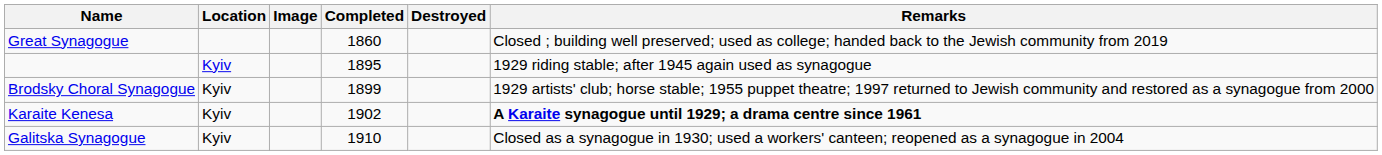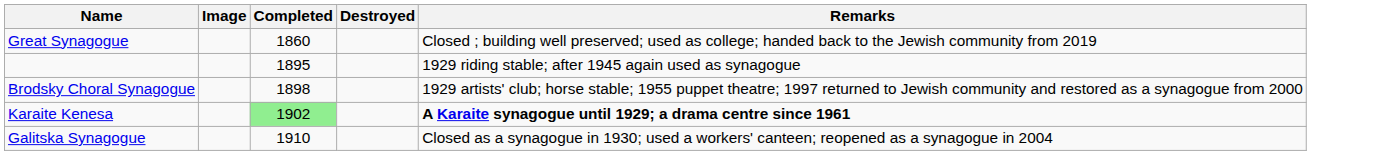 <table class="wikitable sortable">
 <tr>
 <th>Name</th>
-<th>Location</th>
 <th class="unsortable">Image</th>
 <th>Completed</th>
 <th>Destroyed</th>
 <th class="unsortable">Remarks</th>
 </tr>
 <tr>
 <td><a href='#'>Great Synagogue</a></td>
 <td></td>
-<td></td>
 <td align=center>1860</td>
 <td align=center></td>
 <td>Closed ; building well preserved; used as college; handed back to the Jewish community from 2019</td>
 </tr>
 <tr>
 <td><br></td>
-<td><a href='#'>Kyiv</a></td>
 <td></td>
 <td align=center>1895</td>
 <td align=center></td>
 <td>1929 riding stable; after 1945 again used as synagogue</td>
 </tr>
 <tr>
 <td><a href='#'>Brodsky Choral Synagogue</a><br></td>
-<td>Kyiv</td>
 <td></td>
-<td align=center>1899</td>
+<td align=center>1898</td>
 <td align=center></td>
 <td>1929 artists' club;  horse stable; 1955 puppet theatre; 1997 returned to Jewish community and restored as a synagogue from 2000</td>
 </tr>
 <tr>
 <td><a href='#'>Karaite Kenesa</a></td>
-<td>Kyiv</td>
 <td></td>
-<td align=center>1902</td>
+<td align=center style="background: lightgreen;">1902</td>
 <td align=center></td>
 <td><strong>A <a href='#'>Karaite</a> synagogue until 1929; a drama centre since 1961</strong></td>
 </tr>
 <tr>
 <td><a href='#'>Galitska Synagogue</a><br></td>
-<td>Kyiv</td>
 <td></td>
 <td align=center>1910</td>
 <td align=center></td>
 <td>Closed as a synagogue in 1930; used a workers' canteen; reopened as a synagogue in 2004</td>
 </tr>
 </table>
